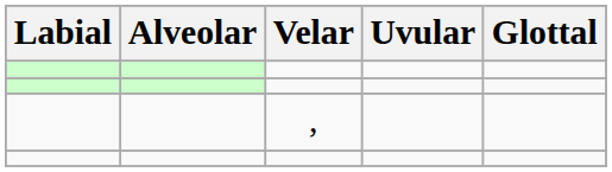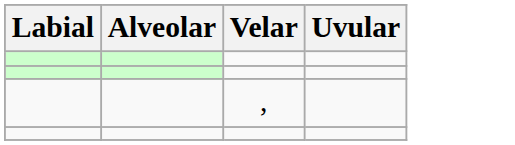 <table class="wikitable" style="text-align:center;">
 <tr>
 <th>Labial</th>
 <th>Alveolar</th>
 <th>Velar</th>
 <th>Uvular</th>
-<th>Glottal</th>
 </tr>
 <tr>
 <td bgcolor="#ccffcc"></td>
 <td bgcolor="#ccffcc"></td>
-<td></td>
 <td></td>
 <td></td>
 </tr>
 <tr>
 <td bgcolor="#ccffcc"></td>
 <td bgcolor="#ccffcc"></td>
 <td></td>
 <td></td>
-<td></td>
 </tr>
 <tr>
 <td></td>
 <td></td>
 <td>, </td>
-<td></td>
 <td></td>
 </tr>
 <tr>
 <td></td>
 <td></td>
 <td></td>
 <td></td>
-<td></td>
 </tr>
 </table>
